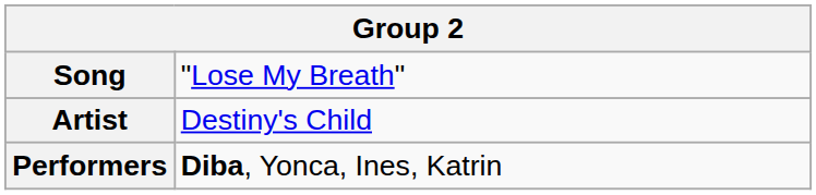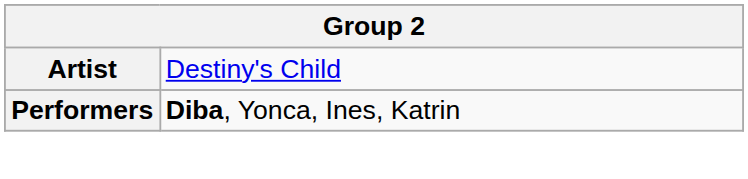 <table class="wikitable" style="font-size: 90%" width=400px>
 <tr>
 <th colspan=2>Group 2</th>
-</tr>
-<tr>
-<th width=10%>Song</th>
-<td>"<a href='#'>Lose My Breath</a>"</td>
 </tr>
 <tr>
 <th width=10%>Artist</th>
 <td><a href='#'>Destiny's Child</a></td>
 </tr>
 <tr>
 <th width=10%>Performers</th>
 <td><strong>Diba</strong>, Yonca, Ines, Katrin</td>
 </tr>
 </table>
